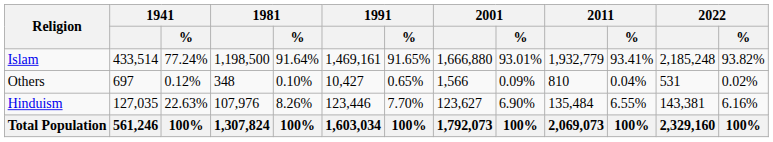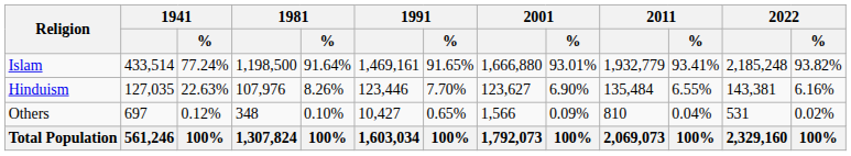 <table class="wikitable sortable">
 <tr>
 <th rowspan="2">Religion</th>
 <th colspan="2">1941</th>
 <th colspan="2">1981</th>
 <th colspan="2">1991</th>
 <th colspan="2">2001</th>
 <th colspan="2">2011</th>
 <th colspan="2">2022</th>
 </tr>
 <tr>
 <th></th>
 <th>%</th>
 <th></th>
 <th>%</th>
 <th></th>
 <th>%</th>
 <th></th>
 <th>%</th>
 <th></th>
 <th>%</th>
 <th></th>
 <th>%</th>
 </tr>
 <tr>
 <td><a href='#'>Islam</a> </td>
 <td>433,514</td>
 <td>77.24%</td>
 <td>1,198,500</td>
 <td>91.64%</td>
 <td>1,469,161</td>
 <td>91.65%</td>
 <td>1,666,880</td>
 <td>93.01%</td>
 <td>1,932,779</td>
 <td>93.41%</td>
 <td>2,185,248</td>
 <td>93.82%</td>
 </tr>
 <tr>
+<td><a href='#'>Hinduism</a> </td>
+<td>127,035</td>
+<td>22.63%</td>
+<td>107,976</td>
+<td>8.26%</td>
+<td>123,446</td>
+<td>7.70%</td>
+<td>123,627</td>
+<td>6.90%</td>
+<td>135,484</td>
+<td>6.55%</td>
+<td>143,381</td>
+<td>6.16%</td>
+</tr>
+<tr>
 <td>Others</td>
 <td>697</td>
 <td>0.12%</td>
 <td>348</td>
 <td>0.10%</td>
 <td>10,427</td>
 <td>0.65%</td>
 <td>1,566</td>
 <td>0.09%</td>
 <td>810</td>
 <td>0.04%</td>
 <td>531</td>
 <td>0.02%</td>
-</tr>
-<tr>
-<td><a href='#'>Hinduism</a> </td>
-<td>127,035</td>
-<td>22.63%</td>
-<td>107,976</td>
-<td>8.26%</td>
-<td>123,446</td>
-<td>7.70%</td>
-<td>123,627</td>
-<td>6.90%</td>
-<td>135,484</td>
-<td>6.55%</td>
-<td>143,381</td>
-<td>6.16%</td>
 </tr>
 <tr>
 <th>Total Population</th>
 <th>561,246</th>
 <th>100%</th>
 <th>1,307,824</th>
 <th>100%</th>
 <th>1,603,034</th>
 <th>100%</th>
 <th>1,792,073</th>
 <th>100%</th>
 <th>2,069,073</th>
 <th>100%</th>
 <th>2,329,160</th>
 <th>100%</th>
 </tr>
 </table>
